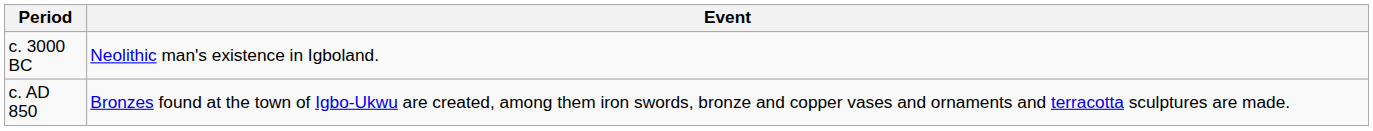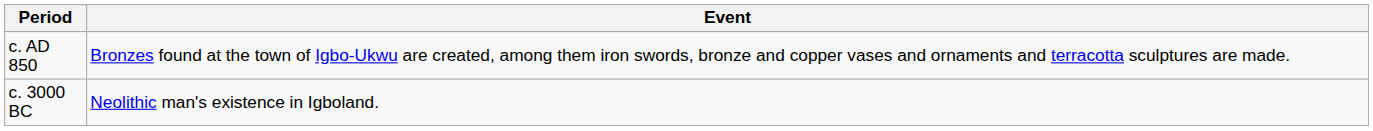 <table class="wikitable" style="width:100%;">
 <tr>
 <th style="width:6%">Period</th>
 <th>Event</th>
 </tr>
 <tr>
+<td>c. AD 850</td>
+<td><a href='#'>Bronzes</a> found at the town of <a href='#'>Igbo-Ukwu</a> are created, among them iron swords, bronze and copper vases and ornaments and <a href='#'>terracotta</a> sculptures are made.</td>
+</tr>
+<tr>
 <td>c. 3000 BC</td>
 <td><a href='#'>Neolithic</a> man's existence in Igboland.</td>
 </tr>
-<tr>
-<td>c. AD 850</td>
-<td><a href='#'>Bronzes</a> found at the town of <a href='#'>Igbo-Ukwu</a> are created, among them iron swords, bronze and copper vases and ornaments and <a href='#'>terracotta</a> sculptures are made.</td>
-</tr>
 </table>
